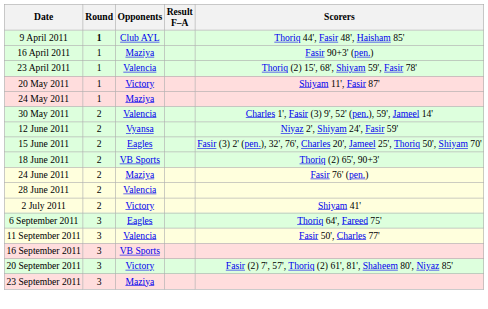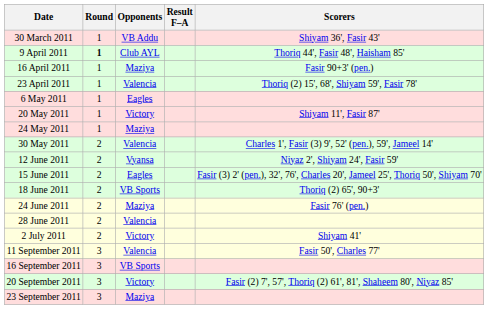 <table class="wikitable" style="text-align:center">
 <tr>
 <th>Date</th>
 <th>Round</th>
 <th>Opponents</th>
 <th>Result<br>F–A</th>
 <th>Scorers</th>
+</tr>
+<tr bgcolor="#ffdddd">
+<td>30 March 2011</td>
+<td>1</td>
+<td><a href='#'>VB Addu</a></td>
+<td></td>
+<td><a href='#'>Shiyam</a> 36', <a href='#'>Fasir</a> 43'</td>
 </tr>
 <tr bgcolor="#ddffdd">
 <td>9 April 2011</td>
 <td><strong>1</strong></td>
 <td><a href='#'>Club AYL</a></td>
 <td></td>
 <td><a href='#'>Thoriq</a> 44', <a href='#'>Fasir</a> 48', <a href='#'>Haisham</a> 85'</td>
 </tr>
 <tr bgcolor="#ddffdd">
 <td>16 April 2011</td>
 <td>1</td>
 <td><a href='#'>Maziya</a></td>
 <td></td>
 <td><a href='#'>Fasir</a> 90+3' (<a href='#'>pen.</a>)</td>
 </tr>
 <tr bgcolor="#ddffdd">
 <td>23 April 2011</td>
 <td>1</td>
 <td><a href='#'>Valencia</a></td>
 <td></td>
 <td><a href='#'>Thoriq</a> (2) 15', 68', <a href='#'>Shiyam</a> 59', <a href='#'>Fasir</a> 78'</td>
+</tr>
+<tr bgcolor="#ffdddd">
+<td>6 May 2011</td>
+<td>1</td>
+<td><a href='#'>Eagles</a></td>
+<td></td>
+<td></td>
 </tr>
 <tr bgcolor="#ffdddd">
 <td>20 May 2011</td>
 <td>1</td>
 <td><a href='#'>Victory</a></td>
 <td></td>
 <td><a href='#'>Shiyam</a> 11', <a href='#'>Fasir</a> 87'</td>
 </tr>
 <tr bgcolor="#ffdddd">
 <td>24 May 2011</td>
 <td>1</td>
 <td><a href='#'>Maziya</a></td>
 <td></td>
 <td></td>
 </tr>
 <tr bgcolor="#ddffdd">
 <td>30 May 2011</td>
 <td>2</td>
 <td><a href='#'>Valencia</a></td>
 <td></td>
 <td><a href='#'>Charles</a> 1', <a href='#'>Fasir</a> (3) 9', 52' (<a href='#'>pen.</a>), 59', <a href='#'>Jameel</a> 14'</td>
 </tr>
 <tr bgcolor="#ddffdd">
 <td>12 June 2011</td>
 <td>2</td>
 <td><a href='#'>Vyansa</a></td>
 <td></td>
 <td><a href='#'>Niyaz</a> 2', <a href='#'>Shiyam</a> 24', <a href='#'>Fasir</a> 59'</td>
 </tr>
 <tr bgcolor="#ddffdd">
 <td>15 June 2011</td>
 <td>2</td>
 <td><a href='#'>Eagles</a></td>
 <td></td>
 <td><a href='#'>Fasir</a> (3) 2' (<a href='#'>pen.</a>), 32', 76', <a href='#'>Charles</a> 20', <a href='#'>Jameel</a> 25', <a href='#'>Thoriq</a> 50', <a href='#'>Shiyam</a> 70'</td>
 </tr>
 <tr bgcolor="#ddffdd">
 <td>18 June 2011</td>
 <td>2</td>
 <td><a href='#'>VB Sports</a></td>
 <td></td>
 <td><a href='#'>Thoriq</a> (2) 65', 90+3'</td>
 </tr>
 <tr bgcolor="#ffffdd">
 <td>24 June 2011</td>
 <td>2</td>
 <td><a href='#'>Maziya</a></td>
 <td></td>
 <td><a href='#'>Fasir</a> 76' (<a href='#'>pen.</a>)</td>
 </tr>
 <tr bgcolor="#ffffdd">
 <td>28 June 2011</td>
 <td>2</td>
 <td><a href='#'>Valencia</a></td>
 <td></td>
 <td></td>
 </tr>
 <tr bgcolor="#ffffdd">
 <td>2 July 2011</td>
 <td>2</td>
 <td><a href='#'>Victory</a></td>
 <td></td>
 <td><a href='#'>Shiyam</a> 41'</td>
 </tr>
-<tr bgcolor="#ddffdd">
-<td>6 September 2011</td>
-<td>3</td>
-<td><a href='#'>Eagles</a></td>
-<td></td>
-<td><a href='#'>Thoriq</a> 64', <a href='#'>Fareed</a> 75'</td>
-</tr>
 <tr bgcolor="#ffffdd">
 <td>11 September 2011</td>
 <td>3</td>
 <td><a href='#'>Valencia</a></td>
 <td></td>
 <td><a href='#'>Fasir</a> 50', <a href='#'>Charles</a> 77'</td>
 </tr>
 <tr bgcolor="#ffdddd">
 <td>16 September 2011</td>
 <td>3</td>
 <td><a href='#'>VB Sports</a></td>
 <td></td>
 <td></td>
 </tr>
 <tr bgcolor="#ddffdd">
 <td>20 September 2011</td>
 <td>3</td>
 <td><a href='#'>Victory</a></td>
 <td></td>
 <td><a href='#'>Fasir</a> (2) 7', 57', <a href='#'>Thoriq</a> (2) 61', 81', <a href='#'>Shaheem</a> 80', <a href='#'>Niyaz</a> 85'</td>
 </tr>
 <tr bgcolor="#ffdddd">
 <td>23 September 2011</td>
 <td>3</td>
 <td><a href='#'>Maziya</a></td>
 <td></td>
 <td></td>
 </tr>
 </table>
